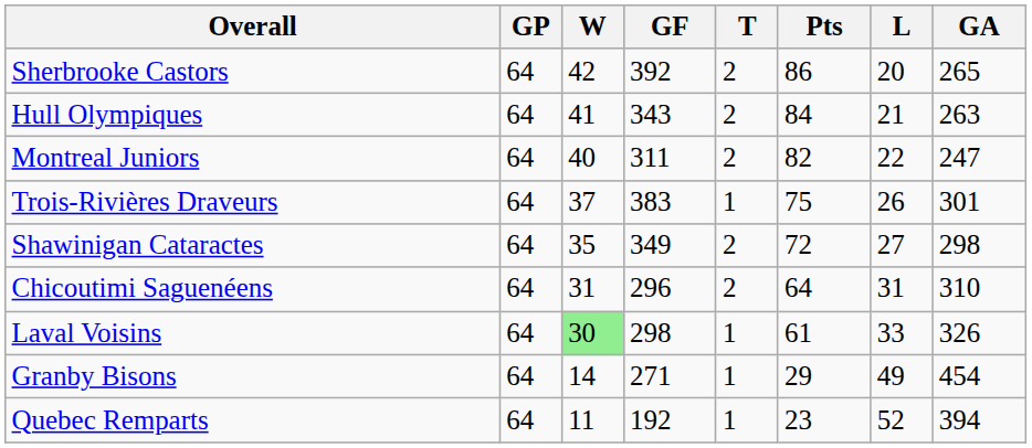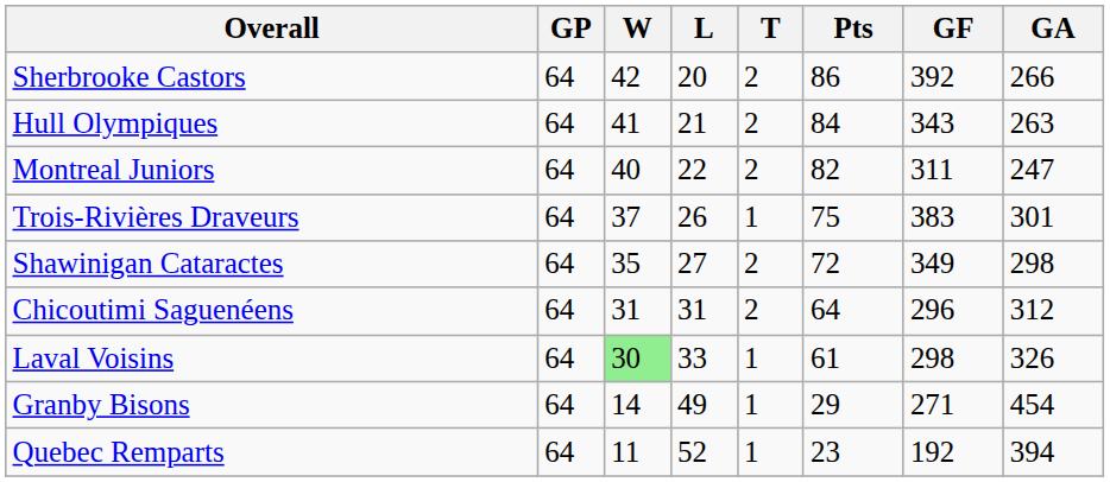 <table class="wikitable">
 <tr>
 <th bgcolor="#DDDDFF" width="40%">Overall</th>
 <th bgcolor="#DDDDFF" width="5%">GP</th>
 <th bgcolor="#DDDDFF" width="5%">W</th>
-<th bgcolor="#DDDDFF" width="7.5%">GF</th>
+<th bgcolor="#DDDDFF" width="5%">L</th>
 <th bgcolor="#DDDDFF" width="5%">T</th>
 <th bgcolor="#DDDDFF" width="7.5%">Pts</th>
-<th bgcolor="#DDDDFF" width="5%">L</th>
+<th bgcolor="#DDDDFF" width="7.5%">GF</th>
 <th bgcolor="#DDDDFF" width="7.5%">GA</th>
 </tr>
 <tr>
 <td><a href='#'>Sherbrooke Castors</a></td>
 <td>64</td>
 <td>42</td>
-<td>392</td>
+<td>20</td>
 <td>2</td>
 <td>86</td>
-<td>20</td>
-<td>265</td>
+<td>392</td>
+<td>266</td>
 </tr>
 <tr>
 <td><a href='#'>Hull Olympiques</a></td>
 <td>64</td>
 <td>41</td>
-<td>343</td>
+<td>21</td>
 <td>2</td>
 <td>84</td>
-<td>21</td>
+<td>343</td>
 <td>263</td>
 </tr>
 <tr>
 <td><a href='#'>Montreal Juniors</a></td>
 <td>64</td>
 <td>40</td>
-<td>311</td>
+<td>22</td>
 <td>2</td>
 <td>82</td>
-<td>22</td>
+<td>311</td>
 <td>247</td>
 </tr>
 <tr>
 <td><a href='#'>Trois-Rivières Draveurs</a></td>
 <td>64</td>
 <td>37</td>
-<td>383</td>
+<td>26</td>
 <td>1</td>
 <td>75</td>
-<td>26</td>
+<td>383</td>
 <td>301</td>
 </tr>
 <tr>
 <td><a href='#'>Shawinigan Cataractes</a></td>
 <td>64</td>
 <td>35</td>
-<td>349</td>
+<td>27</td>
 <td>2</td>
 <td>72</td>
-<td>27</td>
+<td>349</td>
 <td>298</td>
 </tr>
 <tr>
 <td><a href='#'>Chicoutimi Saguenéens</a></td>
 <td>64</td>
 <td>31</td>
-<td>296</td>
+<td>31</td>
 <td>2</td>
 <td>64</td>
-<td>31</td>
-<td>310</td>
+<td>296</td>
+<td>312</td>
 </tr>
 <tr>
 <td><a href='#'>Laval Voisins</a></td>
 <td>64</td>
 <td style="background: lightgreen;">30</td>
-<td>298</td>
+<td>33</td>
 <td>1</td>
 <td>61</td>
-<td>33</td>
+<td>298</td>
 <td>326</td>
 </tr>
 <tr>
 <td><a href='#'>Granby Bisons</a></td>
 <td>64</td>
 <td>14</td>
-<td>271</td>
+<td>49</td>
 <td>1</td>
 <td>29</td>
-<td>49</td>
+<td>271</td>
 <td>454</td>
 </tr>
 <tr>
 <td><a href='#'>Quebec Remparts</a></td>
 <td>64</td>
 <td>11</td>
-<td>192</td>
+<td>52</td>
 <td>1</td>
 <td>23</td>
-<td>52</td>
+<td>192</td>
 <td>394</td>
 </tr>
 </table>
